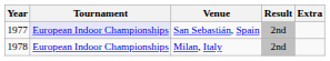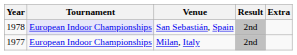 <table class="wikitable" style="font-size: 95%;">
 <tr>
 <th>Year</th>
 <th>Tournament</th>
 <th>Venue</th>
 <th>Result</th>
 <th>Extra</th>
 </tr>
 <tr>
-<td>1977</td>
+<td>1978</td>
 <td style="background: lavender;"><a href='#'>European Indoor Championships</a></td>
 <td><a href='#'>San Sebastián</a>, <a href='#'>Spain</a></td>
 <td bgcolor="silver" align="center">2nd</td>
 <td></td>
 </tr>
 <tr>
-<td>1978</td>
+<td>1977</td>
 <td><a href='#'>European Indoor Championships</a></td>
 <td><a href='#'>Milan</a>, <a href='#'>Italy</a></td>
 <td bgcolor="silver" align="center">2nd</td>
 <td></td>
 </tr>
 </table>
